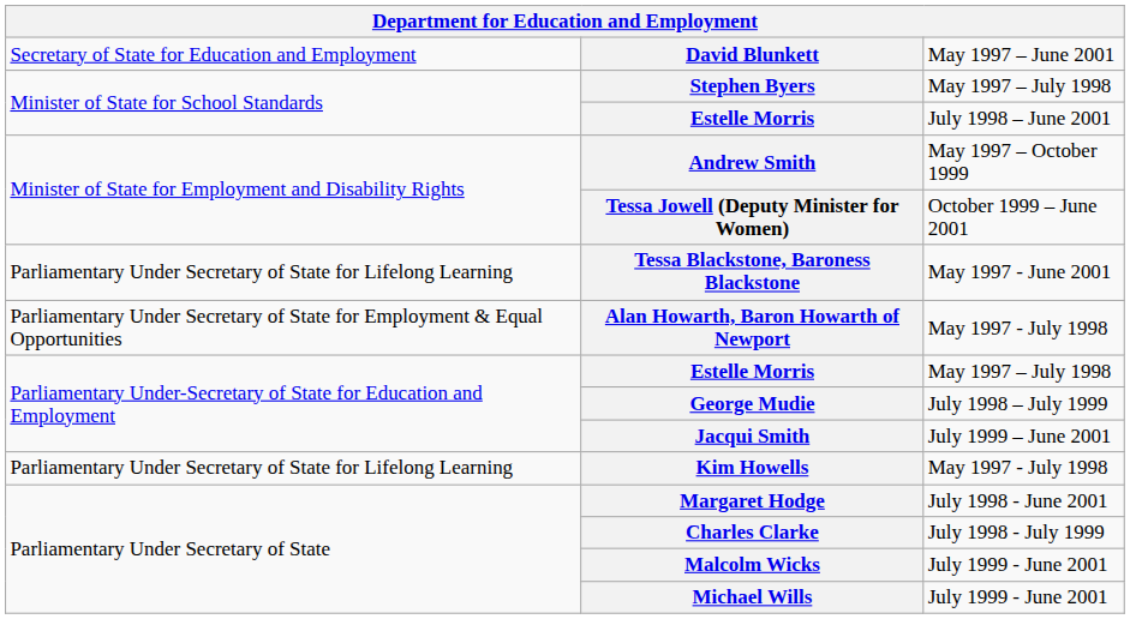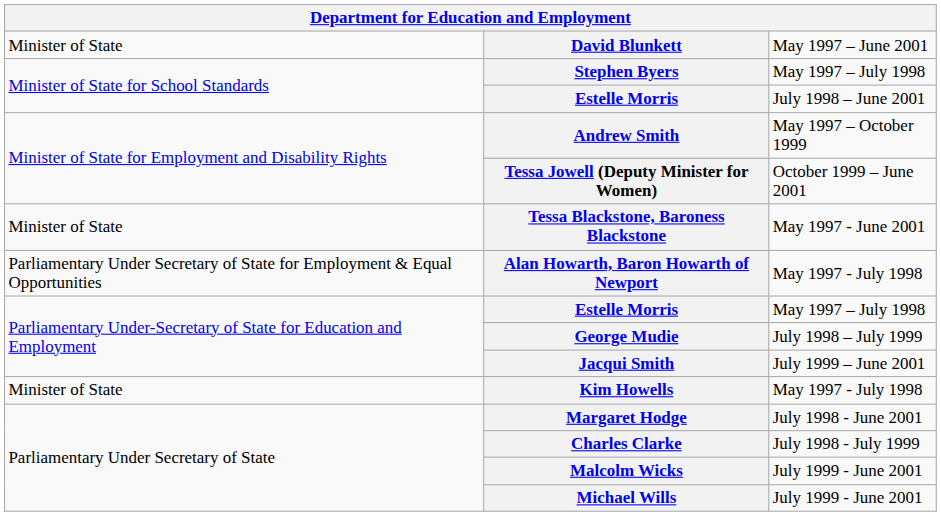 <table class="wikitable plainrowheaders" width=100% style="max-width:55em;">
 <tr>
 <th colspan=4><a href='#'>Department for Education and Employment</a></th>
 </tr>
 <tr>
-<td><a href='#'>Secretary of State for Education and Employment</a></td>
+<td>Minister of State</td>
 <th scope="row" style="font-weight:bold;"><a href='#'>David Blunkett</a></th>
 <td>May 1997 – June 2001</td>
 </tr>
 <tr>
 <td rowspan="2"><a href='#'>Minister of State for School Standards</a></td>
 <th scope="row"><a href='#'>Stephen Byers</a></th>
 <td>May 1997 – July 1998</td>
 </tr>
 <tr>
 <th scope="row"><a href='#'>Estelle Morris</a></th>
 <td>July 1998 – June 2001</td>
 </tr>
 <tr>
 <td rowspan="2"><a href='#'>Minister of State for Employment and Disability Rights</a></td>
 <th scope="row"><a href='#'>Andrew Smith</a></th>
 <td>May 1997 – October 1999</td>
 </tr>
 <tr>
 <th scope="row"><a href='#'>Tessa Jowell</a> (Deputy Minister for Women)</th>
 <td>October 1999 – June 2001</td>
 </tr>
 <tr>
-<td>Parliamentary Under Secretary of State for Lifelong Learning</td>
+<td>Minister of State</td>
 <th scope="row"><a href='#'>Tessa Blackstone, Baroness Blackstone</a></th>
 <td>May 1997 - June 2001</td>
 </tr>
 <tr>
 <td>Parliamentary Under Secretary of State for Employment & Equal Opportunities</td>
 <th scope="row"><a href='#'>Alan Howarth, Baron Howarth of Newport</a></th>
 <td>May 1997 - July 1998</td>
 </tr>
 <tr>
 <td rowspan="3"><a href='#'>Parliamentary Under-Secretary of State for Education and Employment</a></td>
 <th scope="row"><a href='#'>Estelle Morris</a></th>
 <td>May 1997 – July 1998</td>
 </tr>
 <tr>
 <th scope="row"><a href='#'>George Mudie</a></th>
 <td>July 1998 – July 1999</td>
 </tr>
 <tr>
 <th scope="row"><a href='#'>Jacqui Smith</a></th>
 <td>July 1999 – June 2001</td>
 </tr>
 <tr>
-<td>Parliamentary Under Secretary of State for Lifelong Learning</td>
+<td>Minister of State</td>
 <th scope="row"><a href='#'>Kim Howells</a></th>
 <td>May 1997 - July 1998</td>
 </tr>
 <tr>
 <td rowspan="4">Parliamentary Under Secretary of State</td>
 <th scope="row"><a href='#'>Margaret Hodge</a></th>
 <td>July 1998 - June 2001</td>
 </tr>
 <tr>
 <th scope="row"><a href='#'>Charles Clarke</a></th>
 <td>July 1998 - July 1999</td>
 </tr>
 <tr>
 <th scope="row"><a href='#'>Malcolm Wicks</a></th>
 <td>July 1999 - June 2001</td>
 </tr>
 <tr>
 <th scope="row"><a href='#'>Michael Wills</a></th>
 <td>July 1999 - June 2001</td>
 </tr>
 </table>
